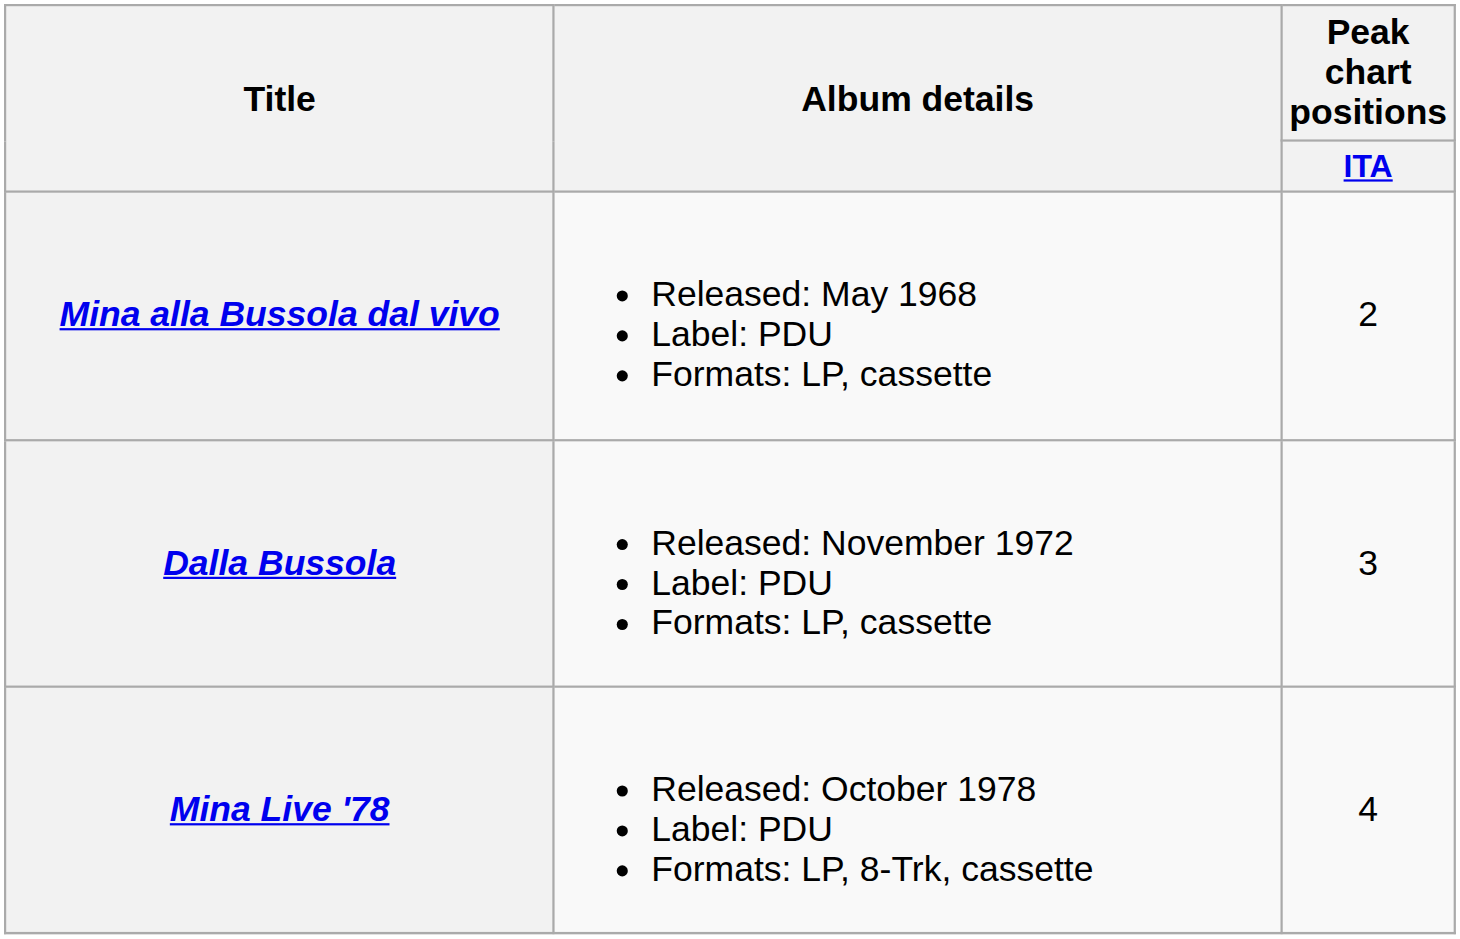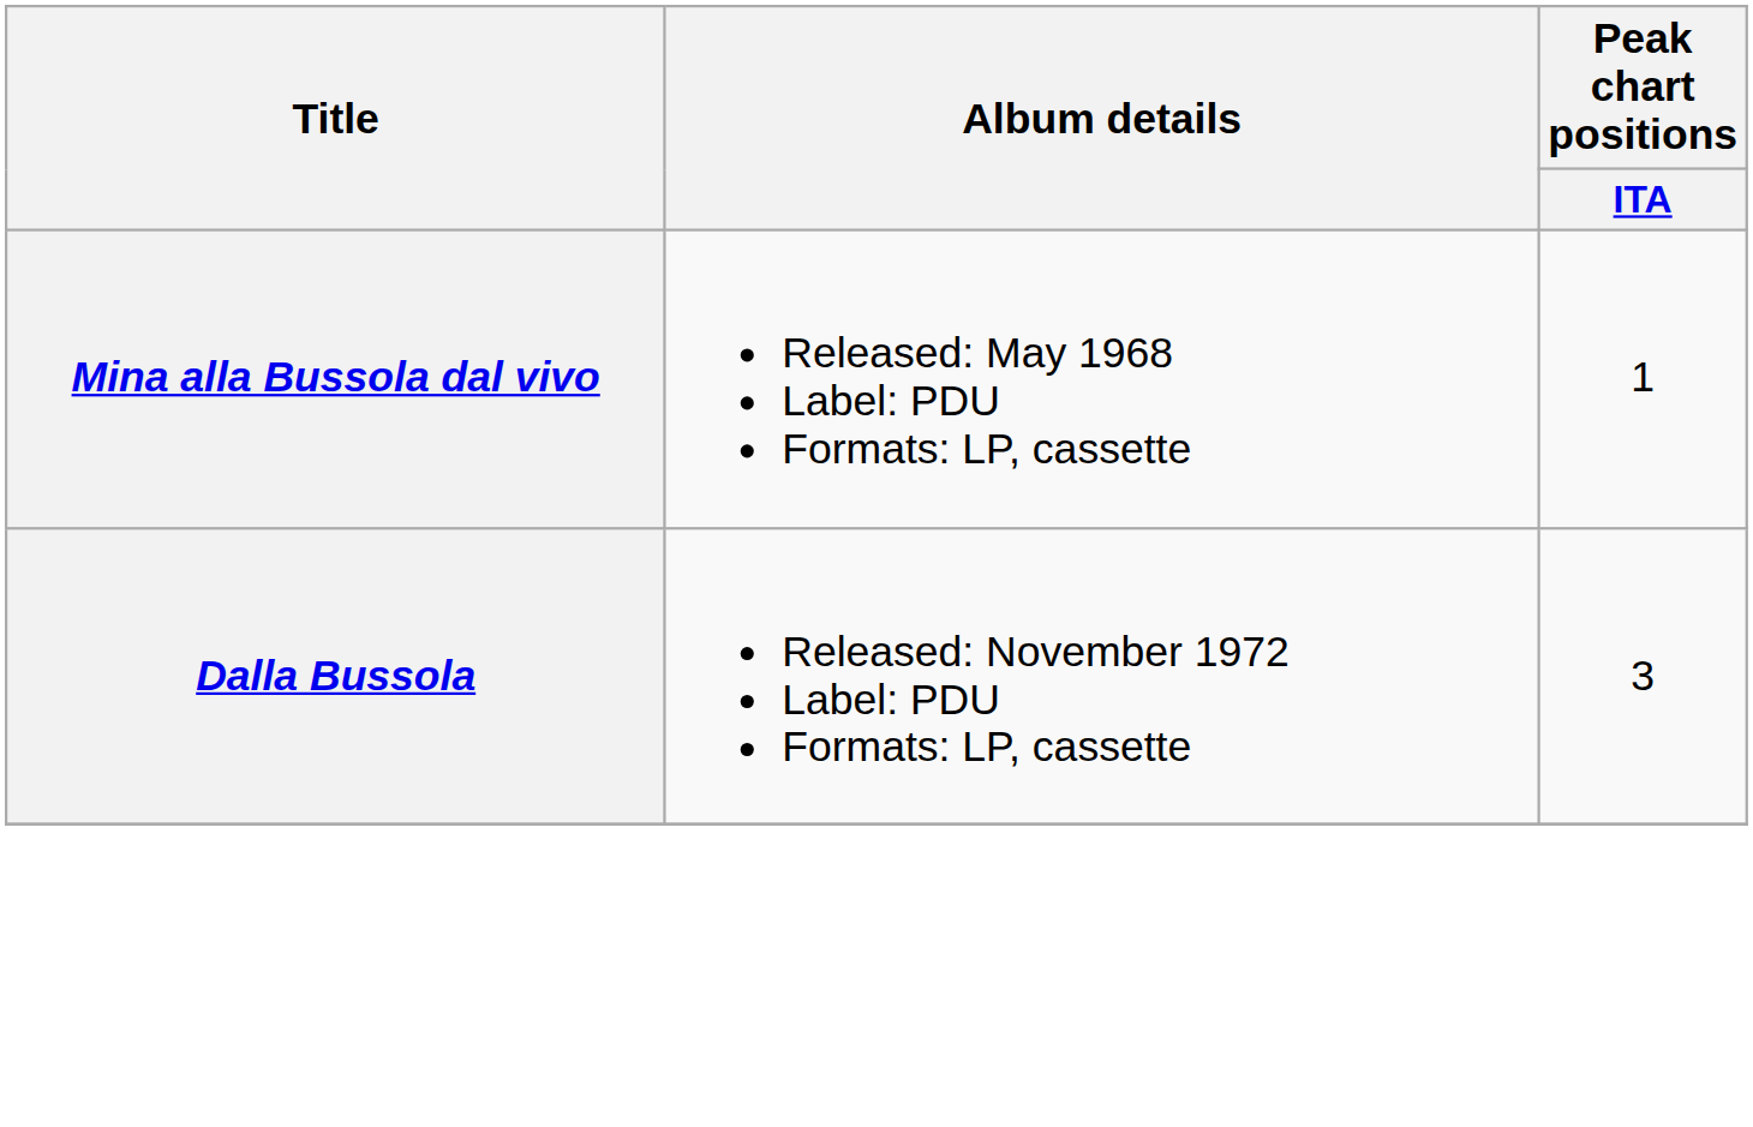 <table class="wikitable plainrowheaders" style="text-align:center;">
 <tr>
 <th rowspan="2" style="width:15em;">Title</th>
 <th rowspan="2" style="width:20em;">Album details</th>
 <th>Peak<br>chart<br>positions</th>
 </tr>
 <tr>
 <th scope="col" style="width:2.5em;font-size:90%;"><a href='#'>ITA</a><br></th>
 </tr>
 <tr>
 <th scope="row"><em><a href='#'>Mina alla Bussola dal vivo</a></em></th>
 <td align="left"><br><ul><li>Released: May 1968</li><li>Label: PDU</li><li>Formats: LP, cassette</li></ul></td>
-<td>2</td>
+<td>1</td>
 </tr>
 <tr>
 <th scope="row"><em><a href='#'>Dalla Bussola</a></em></th>
 <td align="left"><br><ul><li>Released: November 1972</li><li>Label: PDU</li><li>Formats: LP, cassette</li></ul></td>
 <td>3</td>
 </tr>
 <tr>
-<th scope="row"><em><a href='#'>Mina Live '78</a></em></th>
-<td align="left"><br><ul><li>Released: October 1978</li><li>Label: PDU</li><li>Formats: LP, 8-Trk, cassette</li></ul></td>
-<td>4</td>
-</tr>
-<tr>
 </tr>
 </table>
